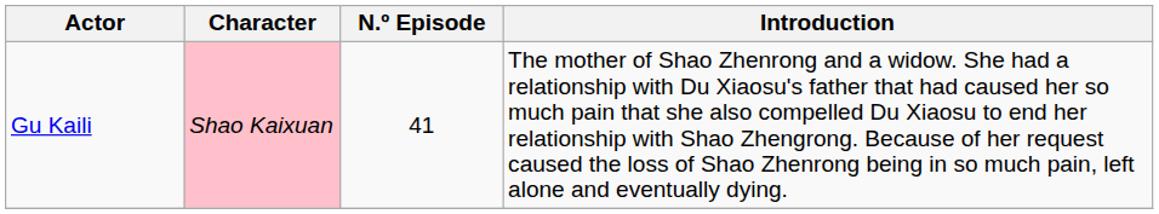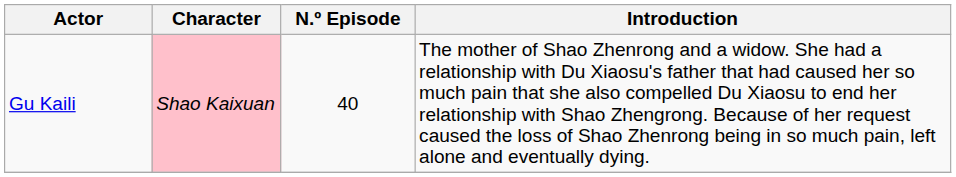 <table class="wikitable" width=90%>
 <tr>
 <th style="background-color: " width="11%">Actor</th>
 <th style="background-color: " width="8%">Character</th>
 <th style="background: " width="10%">N.º Episode</th>
 <th style="background-color: " width="40%">Introduction</th>
 </tr>
 <tr>
 <td><a href='#'>Gu Kaili</a></td>
 <td style="background: pink;"><em>Shao Kaixuan</em></td>
-<td rowspan="1" align="center">41</td>
+<td rowspan="1" align="center">40</td>
 <td>The mother of Shao Zhenrong and a widow. She had a relationship with Du Xiaosu's father that had caused her so much pain that she also compelled Du Xiaosu to end her relationship with Shao Zhengrong. Because of  her request caused the loss of Shao Zhenrong being in  so much pain, left alone and eventually dying.</td>
 </tr>
 <tr>
 </tr>
 </table>
